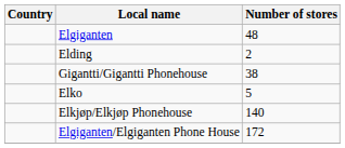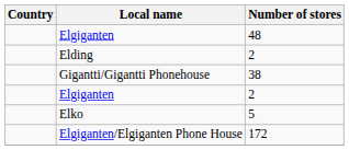 <table class="wikitable sortable">
 <tr>
 <th>Country</th>
 <th>Local name</th>
 <th>Number of stores</th>
 </tr>
 <tr>
 <td></td>
 <td><a href='#'>Elgiganten</a></td>
 <td>48</td>
 </tr>
 <tr>
 <td></td>
 <td>Elding</td>
 <td>2</td>
 </tr>
 <tr>
 <td></td>
 <td>Gigantti/Gigantti Phonehouse</td>
 <td>38</td>
 </tr>
 <tr>
 <td></td>
-<td>Elko</td>
-<td>5</td>
+<td><a href='#'>Elgiganten</a></td>
+<td>2</td>
 </tr>
 <tr>
 <td></td>
-<td>Elkjøp/Elkjøp Phonehouse</td>
-<td>140</td>
+<td>Elko</td>
+<td>5</td>
 </tr>
 <tr>
 <td></td>
 <td><a href='#'>Elgiganten</a>/Elgiganten Phone House</td>
 <td>172</td>
 </tr>
 <tr>
 </tr>
 </table>
